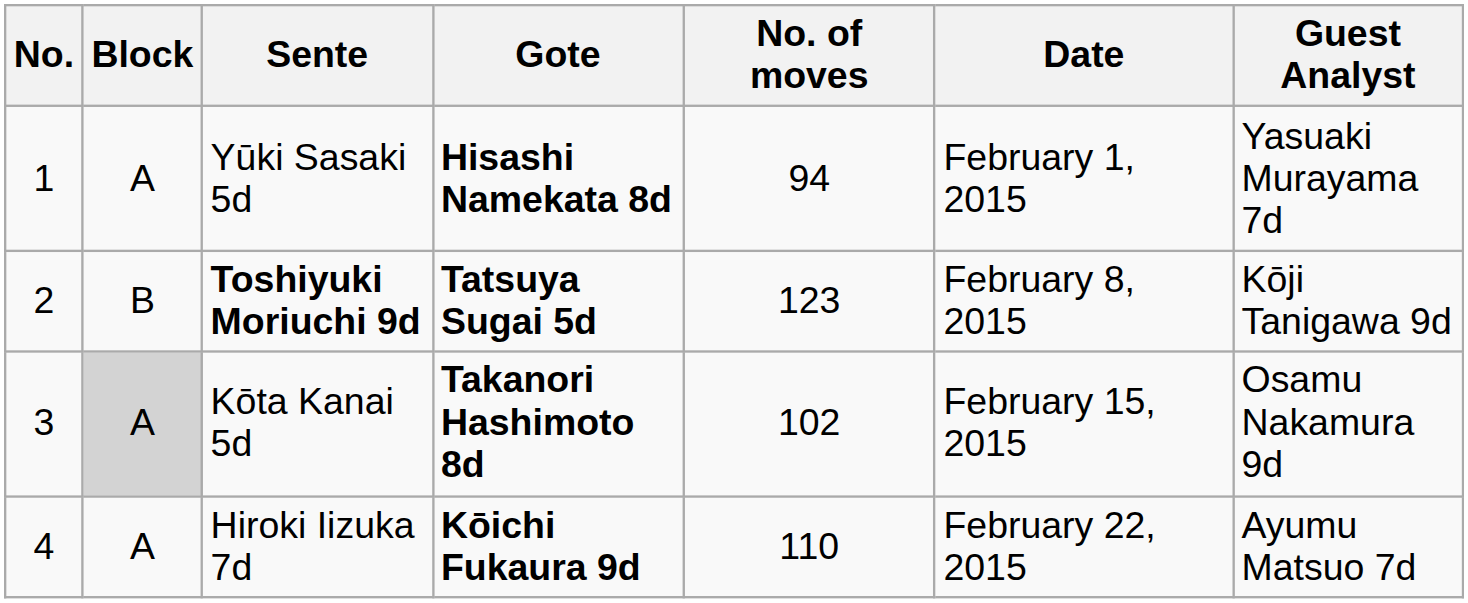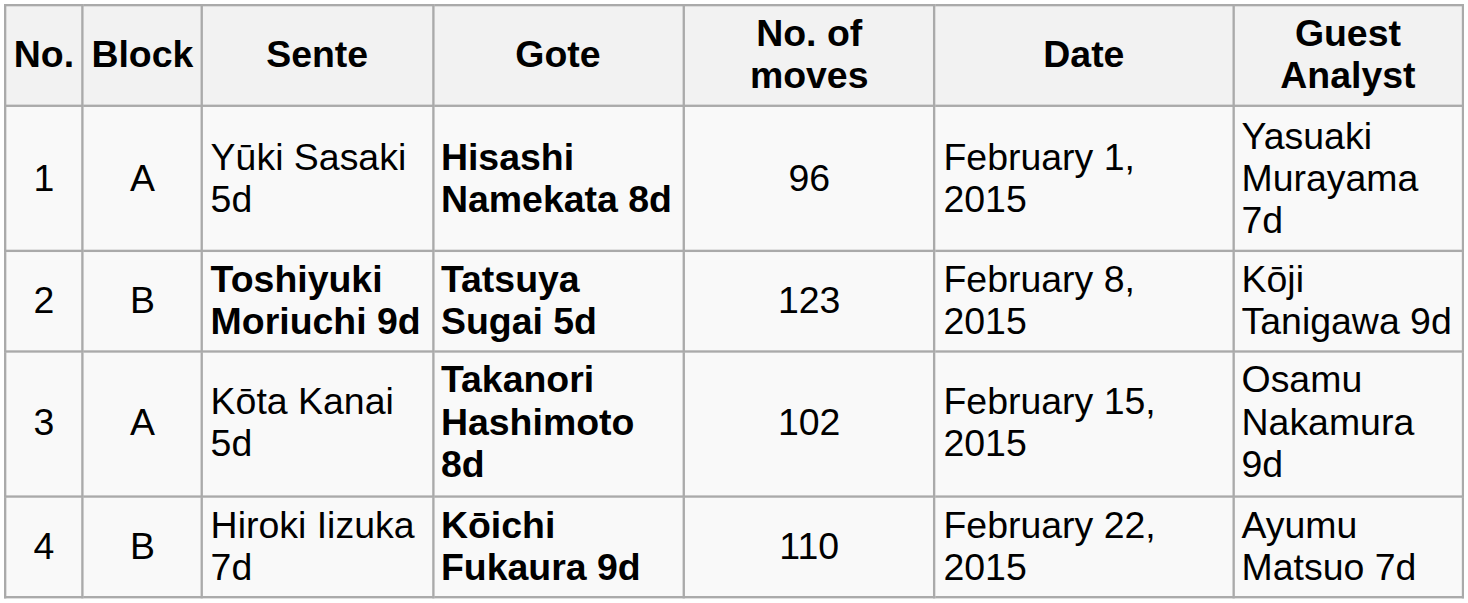 <table class="wikitable" style="width:100%">
 <tr>
 <th width="20">No.</th>
 <th width="20">Block</th>
 <th>Sente</th>
 <th>Gote</th>
 <th width="100">No. of moves</th>
 <th width="120">Date</th>
 <th>Guest Analyst</th>
 </tr>
 <tr>
 <td align="center">1</td>
 <td align="center">A</td>
 <td>Yūki Sasaki 5d</td>
 <td><strong>Hisashi Namekata 8d</strong></td>
-<td align="center">94</td>
+<td align="center">96</td>
 <td>February 1, 2015</td>
 <td>Yasuaki Murayama 7d</td>
 </tr>
 <tr>
 <td align="center">2</td>
 <td align="center">B</td>
 <td><strong>Toshiyuki Moriuchi 9d</strong></td>
 <td><strong>Tatsuya Sugai 5d</strong></td>
 <td align="center">123</td>
 <td>February 8, 2015</td>
 <td>Kōji Tanigawa 9d</td>
 </tr>
 <tr>
 <td align="center">3</td>
-<td align="center" style="background: lightgrey;">A</td>
+<td align="center">A</td>
 <td>Kōta Kanai 5d</td>
 <td><strong>Takanori Hashimoto 8d</strong></td>
 <td align="center">102</td>
 <td>February 15, 2015</td>
 <td>Osamu Nakamura 9d</td>
 </tr>
 <tr>
 <td align="center">4</td>
-<td align="center">A</td>
+<td align="center">B</td>
 <td>Hiroki Iizuka 7d</td>
 <td><strong>Kōichi Fukaura 9d</strong></td>
 <td align="center">110</td>
 <td>February 22, 2015</td>
 <td>Ayumu Matsuo 7d</td>
 </tr>
 </table>
